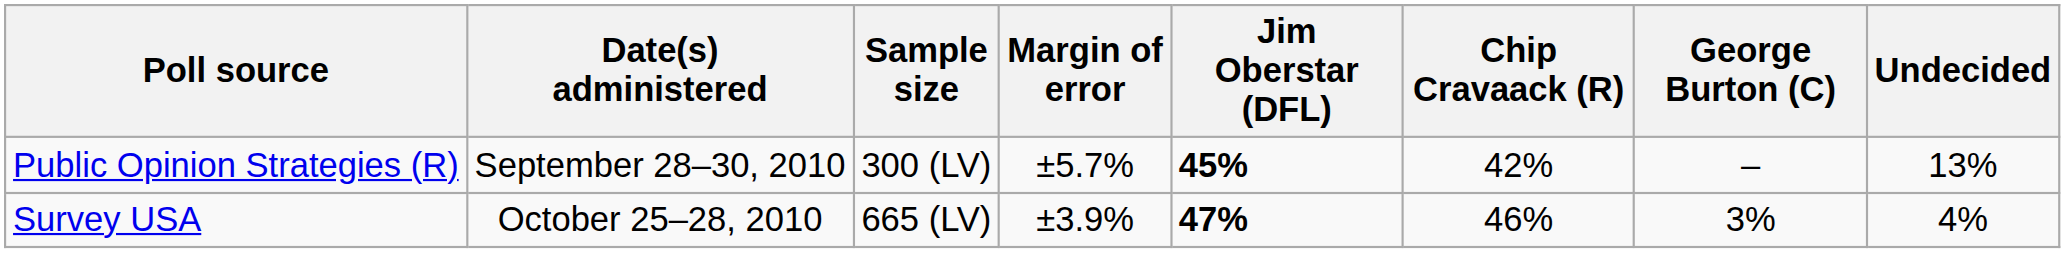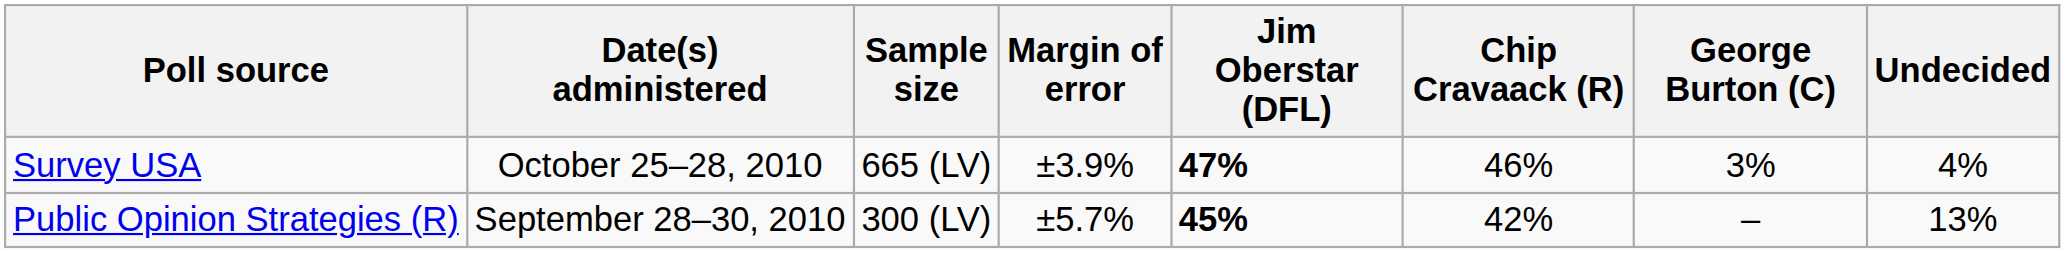 <table class="wikitable">
 <tr>
 <th>Poll source</th>
 <th>Date(s)<br>administered</th>
 <th>Sample<br>size</th>
 <th>Margin of <br>error</th>
 <th style="width:100px;">Jim<br>Oberstar (DFL)</th>
 <th style="width:100px;">Chip<br>Cravaack (R)</th>
 <th style="width:100px;">George<br>Burton (C)</th>
 <th>Undecided</th>
 </tr>
 <tr>
+<td><a href='#'>Survey USA</a></td>
+<td align=center>October 25–28, 2010</td>
+<td align=center>665 (LV)</td>
+<td align=center>±3.9%</td>
+<td><strong>47%</strong></td>
+<td align=center>46%</td>
+<td align=center>3%</td>
+<td align=center>4%</td>
+</tr>
+<tr>
 <td><a href='#'>Public Opinion Strategies (R)</a></td>
 <td align=center>September 28–30, 2010</td>
 <td align=center>300 (LV)</td>
 <td align=center>±5.7%</td>
 <td><strong>45%</strong></td>
 <td align=center>42%</td>
 <td align=center>–</td>
 <td align=center>13%</td>
 </tr>
-<tr>
-<td><a href='#'>Survey USA</a></td>
-<td align=center>October 25–28, 2010</td>
-<td align=center>665 (LV)</td>
-<td align=center>±3.9%</td>
-<td><strong>47%</strong></td>
-<td align=center>46%</td>
-<td align=center>3%</td>
-<td align=center>4%</td>
-</tr>
 </table>
